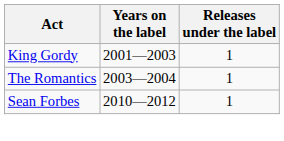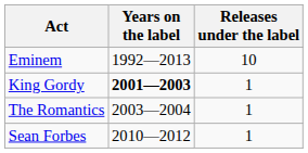 <table class="wikitable">
 <tr>
 <th>Act</th>
 <th>Years on <br>the label</th>
 <th>Releases <br>under the label</th>
 </tr>
 <tr>
+<td><a href='#'>Eminem</a></td>
+<td>1992—2013</td>
+<td style="text-align:center;">10</td>
+</tr>
+<tr>
 <td><a href='#'>King Gordy</a></td>
-<td>2001—2003</td>
+<td><strong>2001—2003</strong></td>
 <td style="text-align:center;">1</td>
 </tr>
 <tr>
 <td><a href='#'>The Romantics</a></td>
 <td style="text-align:center;">2003—2004</td>
 <td style="text-align:center;">1</td>
 </tr>
 <tr>
 <td><a href='#'>Sean Forbes</a></td>
 <td style="text-align:center;">2010—2012</td>
 <td style="text-align:center;">1</td>
 </tr>
 </table>
